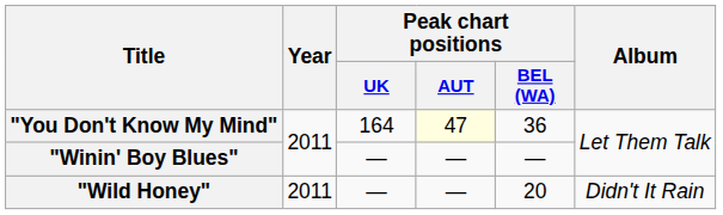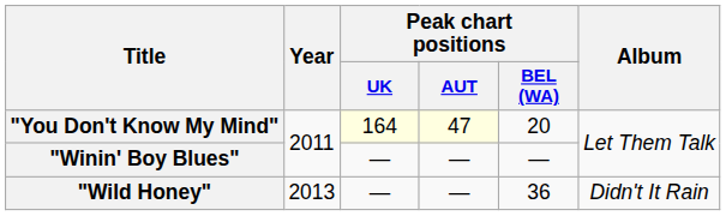 <table class="wikitable plainrowheaders" style="text-align:center;">
 <tr>
 <th rowspan="2">Title</th>
 <th rowspan="2">Year</th>
 <th colspan="3">Peak chart<br>positions</th>
 <th rowspan="2">Album</th>
 </tr>
 <tr>
 <th style="width:4em;font-size:85%"><a href='#'>UK</a><br></th>
 <th style="width:4em;font-size:85%"><a href='#'>AUT</a><br></th>
 <th style="width:4em;font-size:85%"><a href='#'>BEL<br>(WA)</a><br></th>
 </tr>
 <tr>
 <th scope="row">"You Don't Know My Mind"</th>
 <td rowspan="2">2011</td>
-<td>164</td>
+<td style="background: lightyellow;">164</td>
 <td style="background: lightyellow;">47</td>
-<td>36</td>
+<td>20</td>
 <td rowspan="2"><em>Let Them Talk</em></td>
 </tr>
 <tr>
 <th scope="row">"Winin' Boy Blues"</th>
 <td>—</td>
 <td>—</td>
 <td>—</td>
 </tr>
 <tr>
 <th scope="row">"Wild Honey"</th>
-<td>2011</td>
+<td>2013</td>
 <td>—</td>
 <td>—</td>
-<td>20</td>
+<td>36</td>
 <td><em>Didn't It Rain</em></td>
 </tr>
 </table>
